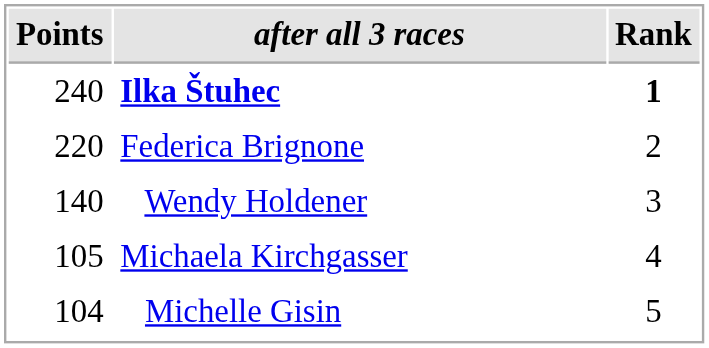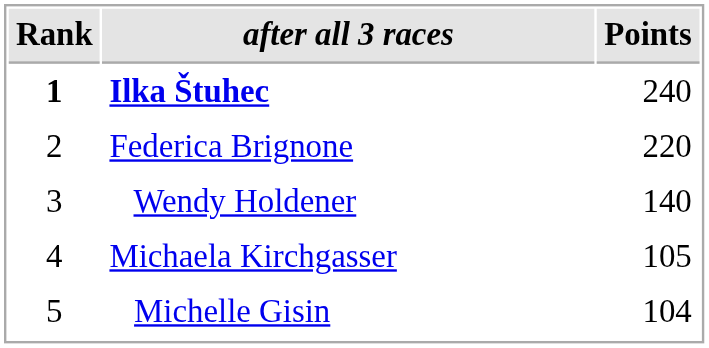 <table cellspacing="1" cellpadding="3" style="border:1px solid #aaa; font-size:86%;">
 <tr style="background:#e4e4e4;">
+<th style="border-bottom:1px solid #aaa; width:10px;">Rank</th>
+<th style="border-bottom:1px solid #aaa; width:200px; white-space:nowrap;"><em>after all 3 races</em> </th>
 <th style="border-bottom:1px solid #aaa; width:20px;">Points</th>
-<th style="border-bottom:1px solid #aaa; width:200px; white-space:nowrap;"><em>after all 3 races</em> </th>
-<th style="border-bottom:1px solid #aaa; width:10px;">Rank</th>
 </tr>
 <tr>
+<td style="text-align:center;"><strong>1</strong></td>
+<td> <strong><a href='#'>Ilka Štuhec</a></strong></td>
 <td align="right">240</td>
-<td> <strong><a href='#'>Ilka Štuhec</a></strong></td>
-<td style="text-align:center;"><strong>1</strong></td>
 </tr>
 <tr>
+<td style="text-align:center;">2</td>
+<td> <a href='#'>Federica Brignone</a></td>
 <td align="right">220</td>
-<td> <a href='#'>Federica Brignone</a></td>
-<td style="text-align:center;">2</td>
 </tr>
 <tr>
+<td style="text-align:center;">3</td>
+<td>   <a href='#'>Wendy Holdener</a></td>
 <td align="right">140</td>
-<td>   <a href='#'>Wendy Holdener</a></td>
-<td style="text-align:center;">3</td>
 </tr>
 <tr>
+<td style="text-align:center;">4</td>
+<td style="white-space:nowrap;"> <a href='#'>Michaela Kirchgasser</a></td>
 <td align="right">105</td>
-<td style="white-space:nowrap;"> <a href='#'>Michaela Kirchgasser</a></td>
-<td style="text-align:center;">4</td>
 </tr>
 <tr>
+<td style="text-align:center;">5</td>
+<td>   <a href='#'>Michelle Gisin</a></td>
 <td align="right">104</td>
-<td>   <a href='#'>Michelle Gisin</a></td>
-<td style="text-align:center;">5</td>
 </tr>
 </table>
